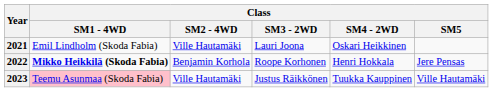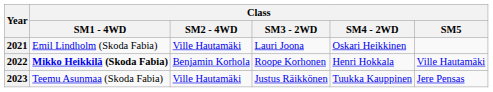 <table class="wikitable">
 <tr>
 <th rowspan="2">Year</th>
 <th colspan="5">Class</th>
 </tr>
 <tr>
 <th><strong>SM1 - 4WD</strong></th>
 <th><strong>SM2 - 4WD</strong></th>
 <th><strong>SM3 - 2WD</strong></th>
 <th><strong>SM4 - 2WD</strong></th>
 <th><strong>SM5</strong></th>
 </tr>
 <tr>
 <th>2021</th>
 <td><a href='#'>Emil Lindholm</a> (Skoda Fabia)</td>
 <td><a href='#'>Ville Hautamäki</a></td>
 <td><a href='#'>Lauri Joona</a></td>
 <td><a href='#'>Oskari Heikkinen</a></td>
 <td></td>
 </tr>
 <tr>
 <th><strong>2022</strong></th>
 <td><strong><a href='#'>Mikko Heikkilä</a> (Skoda Fabia)</strong></td>
 <td><a href='#'>Benjamin Korhola</a></td>
 <td><a href='#'>Roope Korhonen</a></td>
 <td><a href='#'>Henri Hokkala</a></td>
-<td><a href='#'>Jere Pensas</a></td>
+<td><a href='#'>Ville Hautamäki</a></td>
 </tr>
 <tr>
 <th><strong>2023</strong></th>
-<td style="background: pink;"><a href='#'>Teemu Asunmaa</a> (Skoda Fabia)</td>
+<td><a href='#'>Teemu Asunmaa</a> (Skoda Fabia)</td>
 <td><a href='#'>Ville Hautamäki</a></td>
 <td><a href='#'>Justus Räikkönen</a></td>
 <td><a href='#'>Tuukka Kauppinen</a></td>
-<td><a href='#'>Ville Hautamäki</a></td>
+<td><a href='#'>Jere Pensas</a></td>
 </tr>
 </table>
